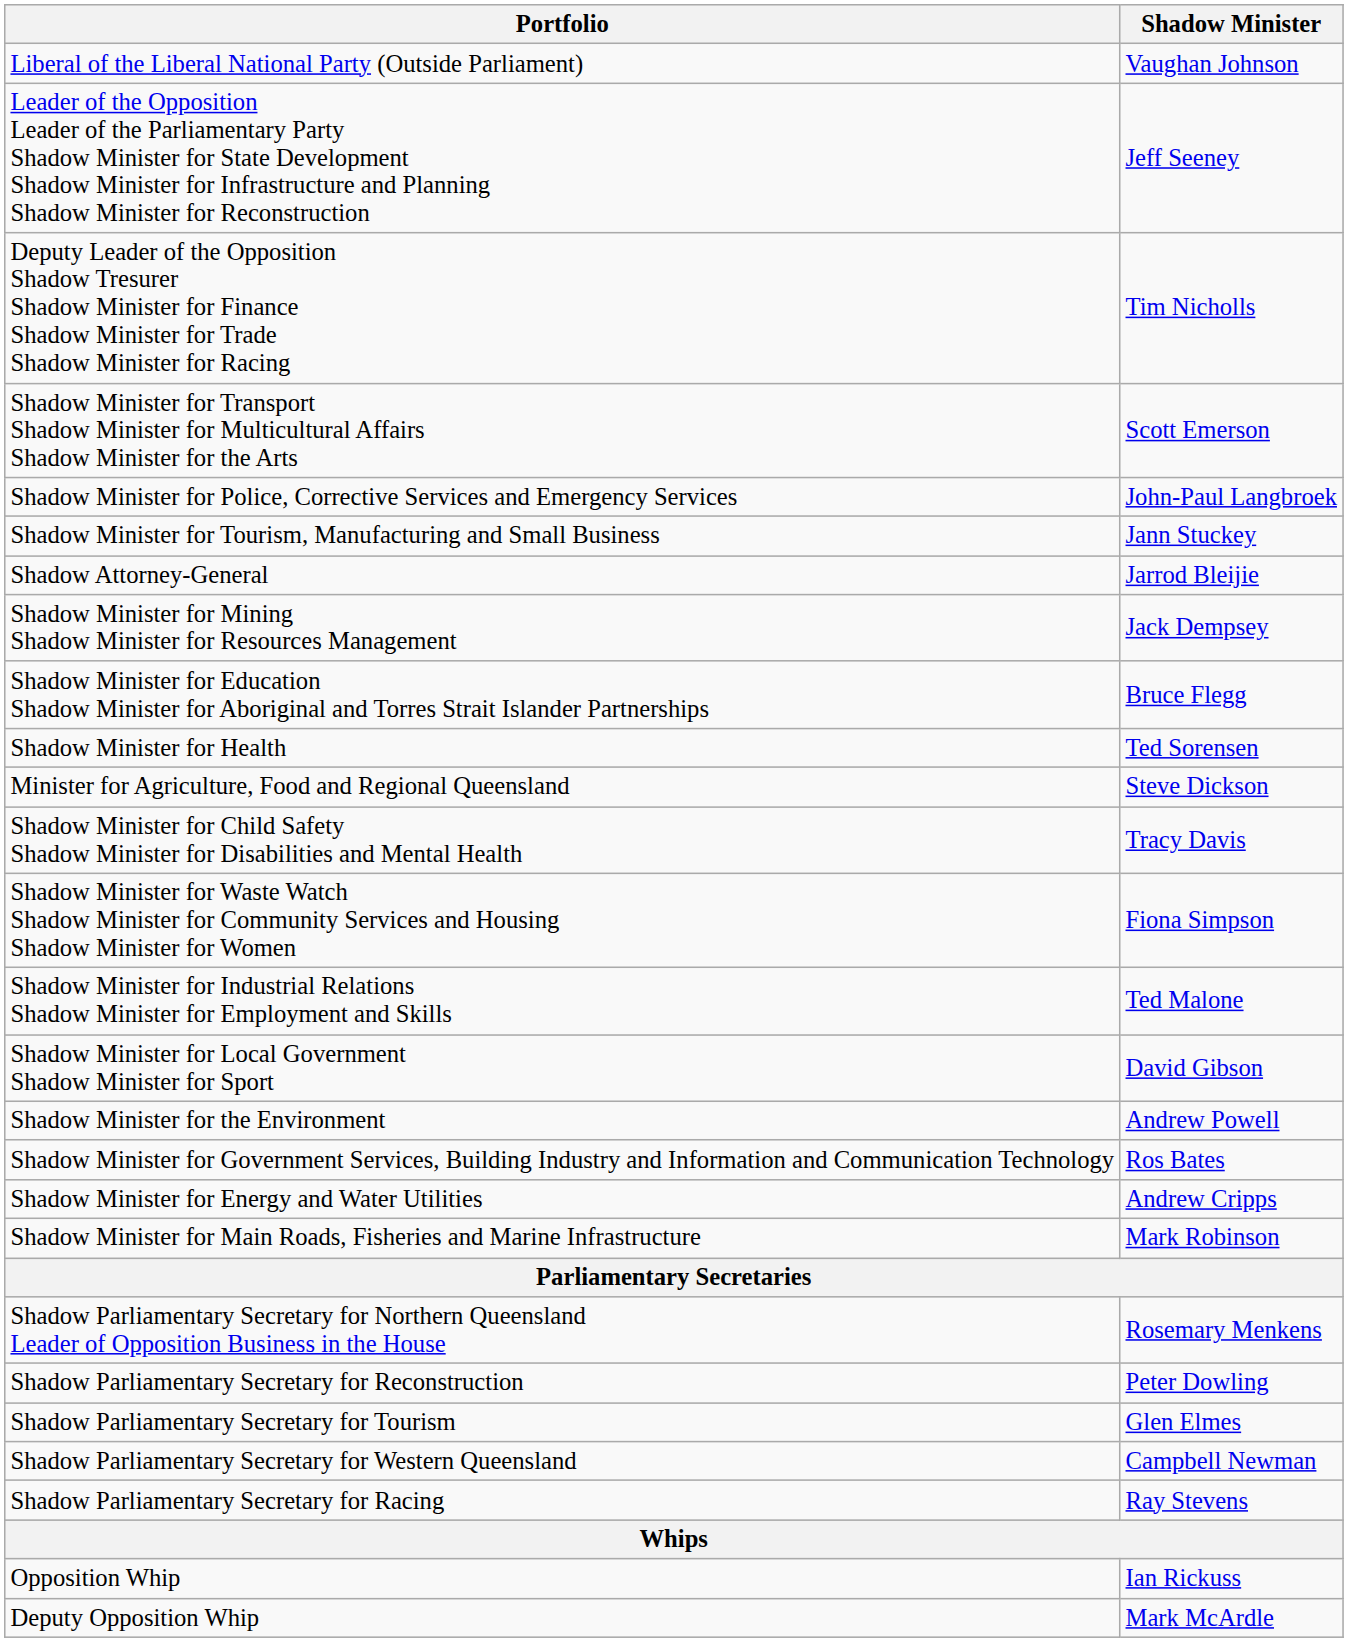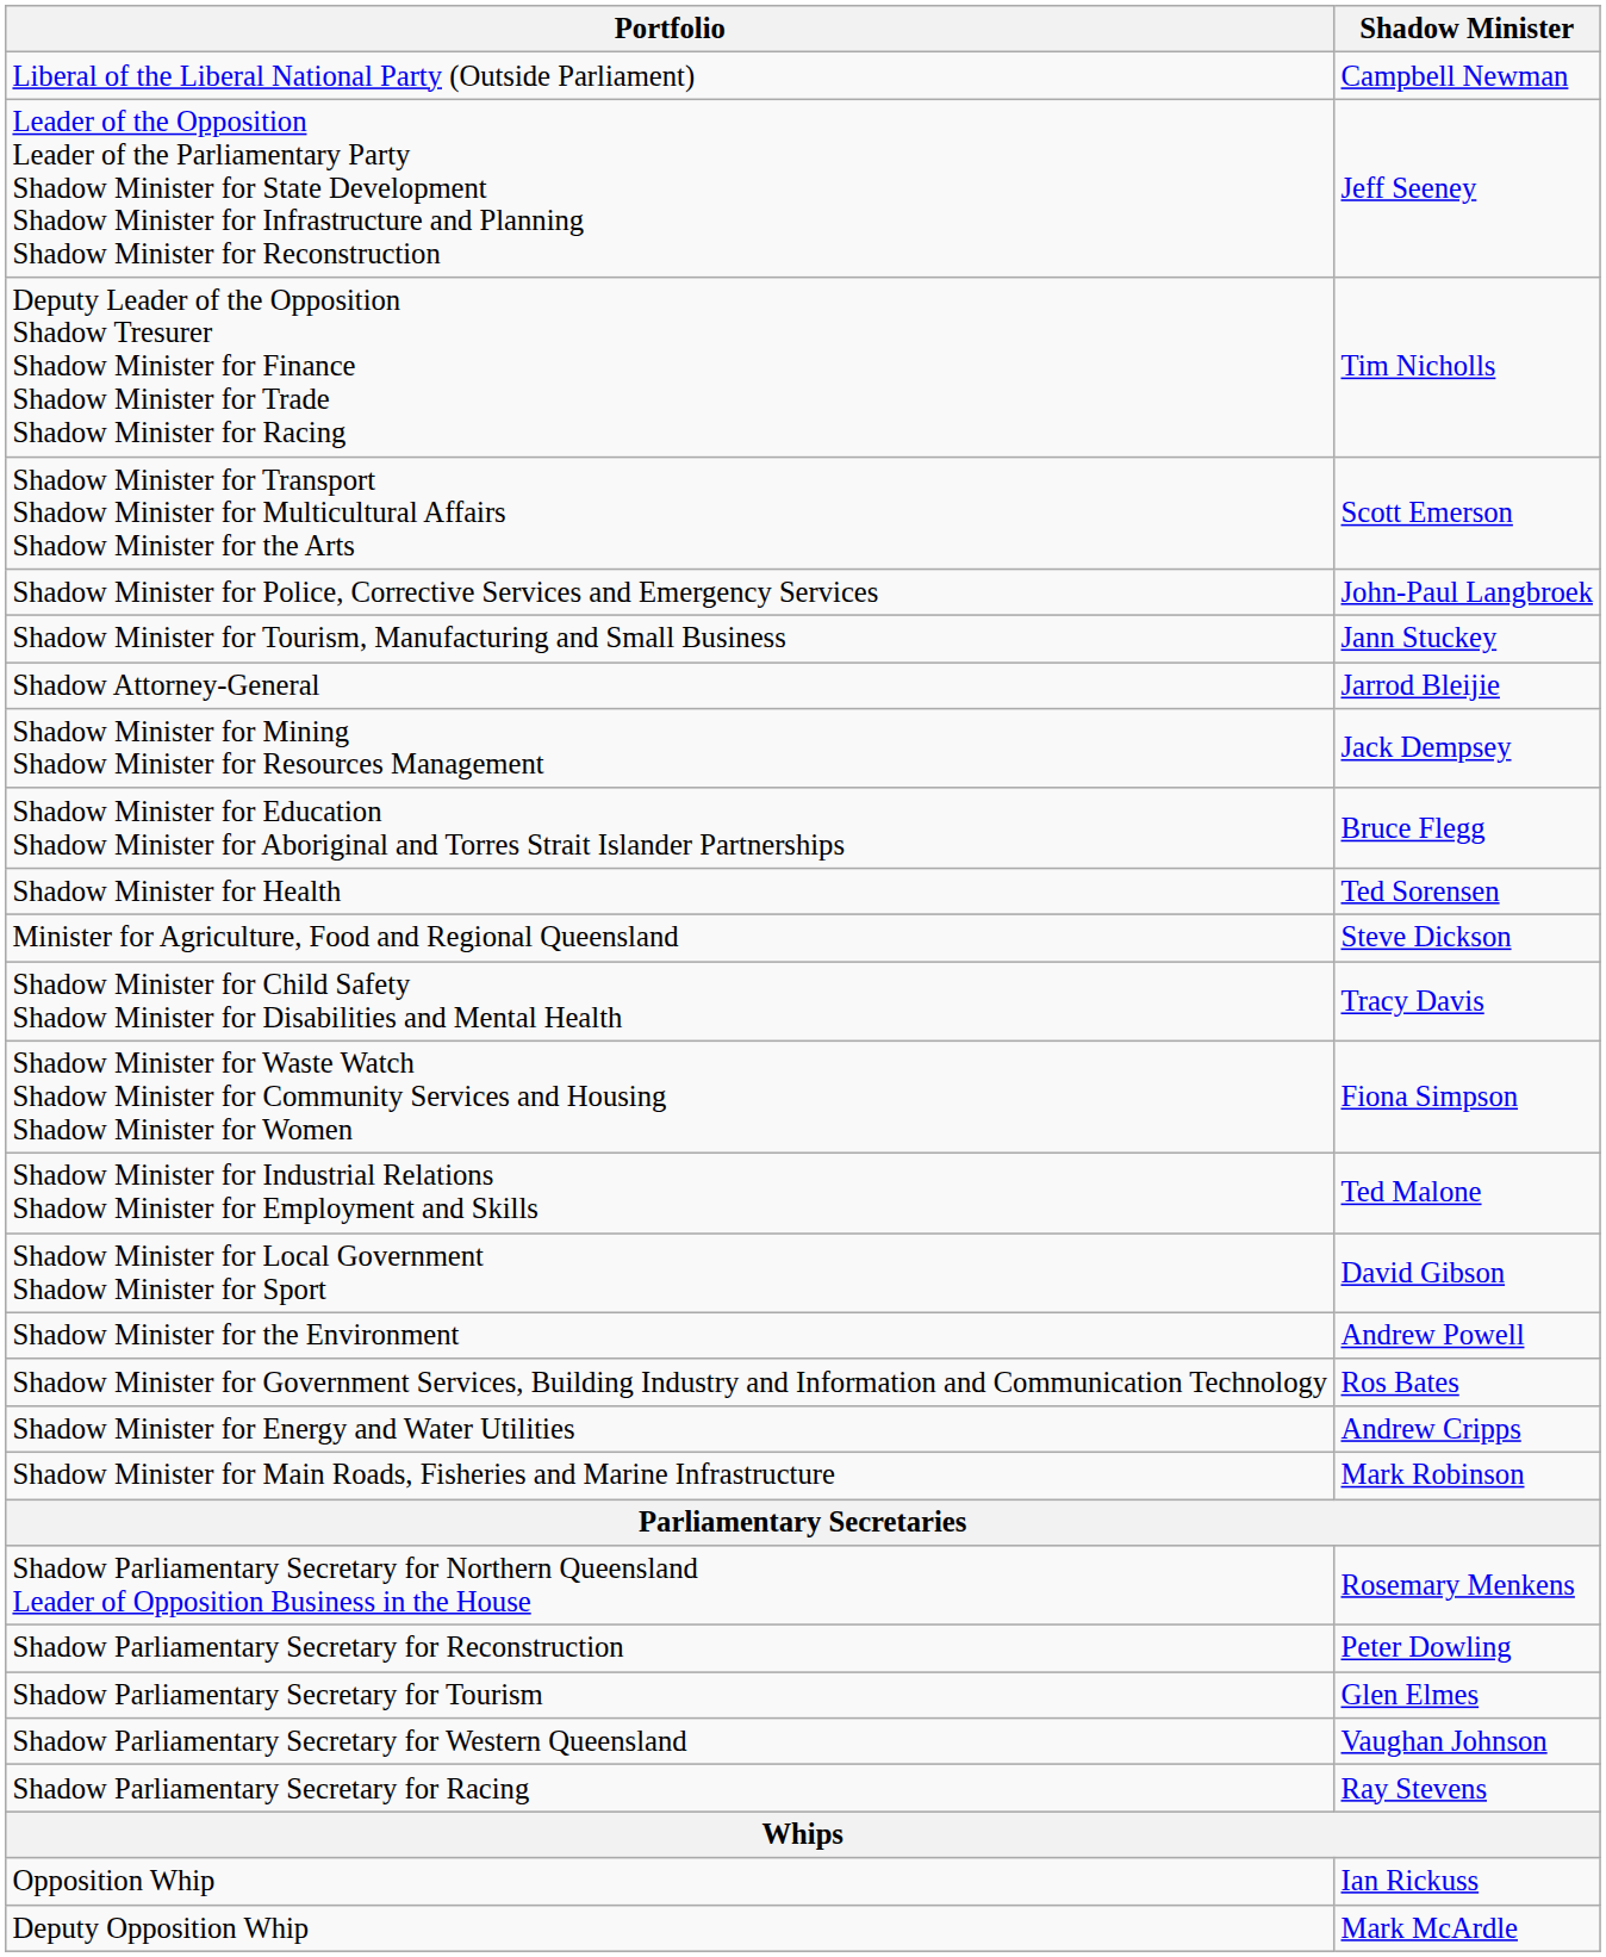 <table class=wikitable>
 <tr>
 <th>Portfolio</th>
 <th>Shadow Minister</th>
 </tr>
 <tr>
 <td><a href='#'>Liberal of the Liberal National Party</a> (Outside Parliament)</td>
-<td><a href='#'>Vaughan Johnson</a></td>
+<td><a href='#'>Campbell Newman</a></td>
 </tr>
 <tr>
 <td><a href='#'>Leader of the Opposition</a><br>Leader of the Parliamentary Party<br>Shadow Minister for State Development<br>Shadow Minister for Infrastructure and Planning<br>Shadow Minister for Reconstruction</td>
 <td><a href='#'>Jeff Seeney</a></td>
 </tr>
 <tr>
 <td>Deputy Leader of the Opposition<br>Shadow Tresurer<br>Shadow Minister for Finance<br>Shadow Minister for Trade<br>Shadow Minister for Racing</td>
 <td><a href='#'>Tim Nicholls</a></td>
 </tr>
 <tr>
 <td>Shadow Minister for Transport<br>Shadow Minister for Multicultural Affairs<br>Shadow Minister for the Arts</td>
 <td><a href='#'>Scott Emerson</a></td>
 </tr>
 <tr>
 <td>Shadow Minister for Police, Corrective Services and Emergency Services</td>
 <td><a href='#'>John-Paul Langbroek</a></td>
 </tr>
 <tr>
 <td>Shadow Minister for Tourism, Manufacturing and Small Business</td>
 <td><a href='#'>Jann Stuckey</a></td>
 </tr>
 <tr>
 <td>Shadow Attorney-General</td>
 <td><a href='#'>Jarrod Bleijie</a></td>
 </tr>
 <tr>
 <td>Shadow Minister for Mining<br>Shadow Minister for Resources Management</td>
 <td><a href='#'>Jack Dempsey</a></td>
 </tr>
 <tr>
 <td>Shadow Minister for Education<br>Shadow Minister for Aboriginal and Torres Strait Islander Partnerships</td>
 <td><a href='#'>Bruce Flegg</a></td>
 </tr>
 <tr>
 <td>Shadow Minister for Health</td>
 <td><a href='#'>Ted Sorensen</a></td>
 </tr>
 <tr>
 <td>Minister for Agriculture, Food and Regional Queensland</td>
 <td><a href='#'>Steve Dickson</a></td>
 </tr>
 <tr>
 <td>Shadow Minister for Child Safety<br>Shadow Minister for Disabilities and Mental Health</td>
 <td><a href='#'>Tracy Davis</a></td>
 </tr>
 <tr>
 <td>Shadow Minister for Waste Watch<br>Shadow Minister for Community Services and Housing<br>Shadow Minister for Women</td>
 <td><a href='#'>Fiona Simpson</a></td>
 </tr>
 <tr>
 <td>Shadow Minister for Industrial Relations<br>Shadow Minister for Employment and Skills</td>
 <td><a href='#'>Ted Malone</a></td>
 </tr>
 <tr>
 <td>Shadow Minister for Local Government<br>Shadow Minister for Sport</td>
 <td><a href='#'>David Gibson</a></td>
 </tr>
 <tr>
 <td>Shadow Minister for the Environment</td>
 <td><a href='#'>Andrew Powell</a></td>
 </tr>
 <tr>
 <td>Shadow Minister for Government Services, Building Industry and Information and Communication Technology</td>
 <td><a href='#'>Ros Bates</a></td>
 </tr>
 <tr>
 <td>Shadow Minister for Energy and Water Utilities</td>
 <td><a href='#'>Andrew Cripps</a></td>
 </tr>
 <tr>
 <td>Shadow Minister for Main Roads, Fisheries and Marine Infrastructure</td>
 <td><a href='#'>Mark Robinson</a></td>
 </tr>
 <tr>
 <th colspan=2>Parliamentary Secretaries</th>
 </tr>
 <tr>
 <td>Shadow Parliamentary Secretary for Northern Queensland<br><a href='#'>Leader of Opposition Business in the House</a></td>
 <td><a href='#'>Rosemary Menkens</a></td>
 </tr>
 <tr>
 <td>Shadow Parliamentary Secretary for Reconstruction</td>
 <td><a href='#'>Peter Dowling</a></td>
 </tr>
 <tr>
 <td>Shadow Parliamentary Secretary for Tourism</td>
 <td><a href='#'>Glen Elmes</a></td>
 </tr>
 <tr>
 <td>Shadow Parliamentary Secretary for Western Queensland</td>
-<td><a href='#'>Campbell Newman</a></td>
+<td><a href='#'>Vaughan Johnson</a></td>
 </tr>
 <tr>
 <td>Shadow Parliamentary Secretary for Racing</td>
 <td><a href='#'>Ray Stevens</a></td>
 </tr>
 <tr>
 <th colspan=2>Whips</th>
 </tr>
 <tr>
 <td>Opposition Whip</td>
 <td><a href='#'>Ian Rickuss</a></td>
 </tr>
 <tr>
 <td>Deputy Opposition Whip</td>
 <td><a href='#'>Mark McArdle</a></td>
 </tr>
 </table>
